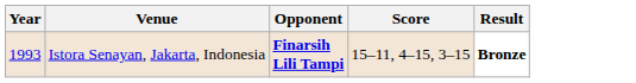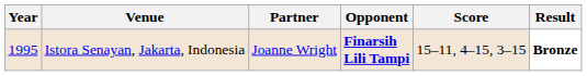 <table class="sortable wikitable" style="font-size: 90%;">
 <tr>
 <th>Year</th>
 <th>Venue</th>
+<th>Partner</th>
 <th>Opponent</th>
 <th>Score</th>
 <th>Result</th>
 </tr>
 <tr style="background:#F3E6D7">
-<td align="center"><a href='#'>1993</a></td>
+<td align="center"><a href='#'>1995</a></td>
 <td align="left"><a href='#'>Istora Senayan</a>, <a href='#'>Jakarta</a>, Indonesia</td>
+<td align="left"> <a href='#'>Joanne Wright</a></td>
 <td align="left"><strong> <a href='#'>Finarsih</a> <br>  <a href='#'>Lili Tampi</a></strong></td>
 <td align="left">15–11, 4–15, 3–15</td>
 <td style="text-align:left; background:white"> <strong>Bronze</strong></td>
 </tr>
 </table>
